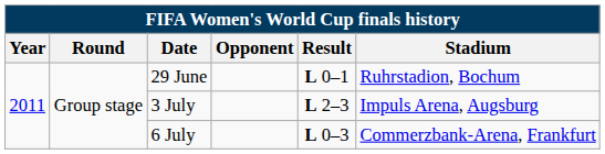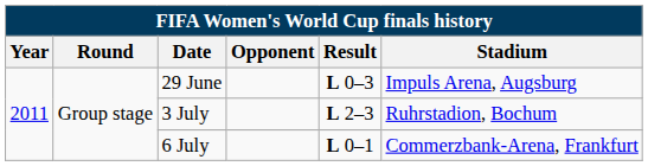 <table class="wikitable" style="text-align: center;font-size:100%;">
 <tr>
 <th colspan=6 style="background: #013A5E; color: #FFFFFF;">FIFA Women's World Cup finals history</th>
 </tr>
 <tr>
 <th>Year</th>
 <th>Round</th>
 <th>Date</th>
 <th>Opponent</th>
 <th>Result</th>
 <th>Stadium</th>
 </tr>
 <tr>
 <td rowspan=3> <a href='#'>2011</a></td>
 <td rowspan=3>Group stage</td>
 <td align="left">29 June</td>
 <td align="left"></td>
-<td><strong>L</strong> 0–1</td>
-<td align="left"><a href='#'>Ruhrstadion</a>, <a href='#'>Bochum</a></td>
+<td><strong>L</strong> 0–3</td>
+<td align="left"><a href='#'>Impuls Arena</a>, <a href='#'>Augsburg</a></td>
 </tr>
 <tr>
 <td align="left">3 July</td>
 <td align="left"></td>
 <td><strong>L</strong> 2–3</td>
-<td align="left"><a href='#'>Impuls Arena</a>, <a href='#'>Augsburg</a></td>
+<td align="left"><a href='#'>Ruhrstadion</a>, <a href='#'>Bochum</a></td>
 </tr>
 <tr>
 <td align="left">6 July</td>
 <td align="left"></td>
-<td><strong>L</strong> 0–3</td>
+<td><strong>L</strong> 0–1</td>
 <td align="left"><a href='#'>Commerzbank-Arena</a>, <a href='#'>Frankfurt</a></td>
 </tr>
 </table>
